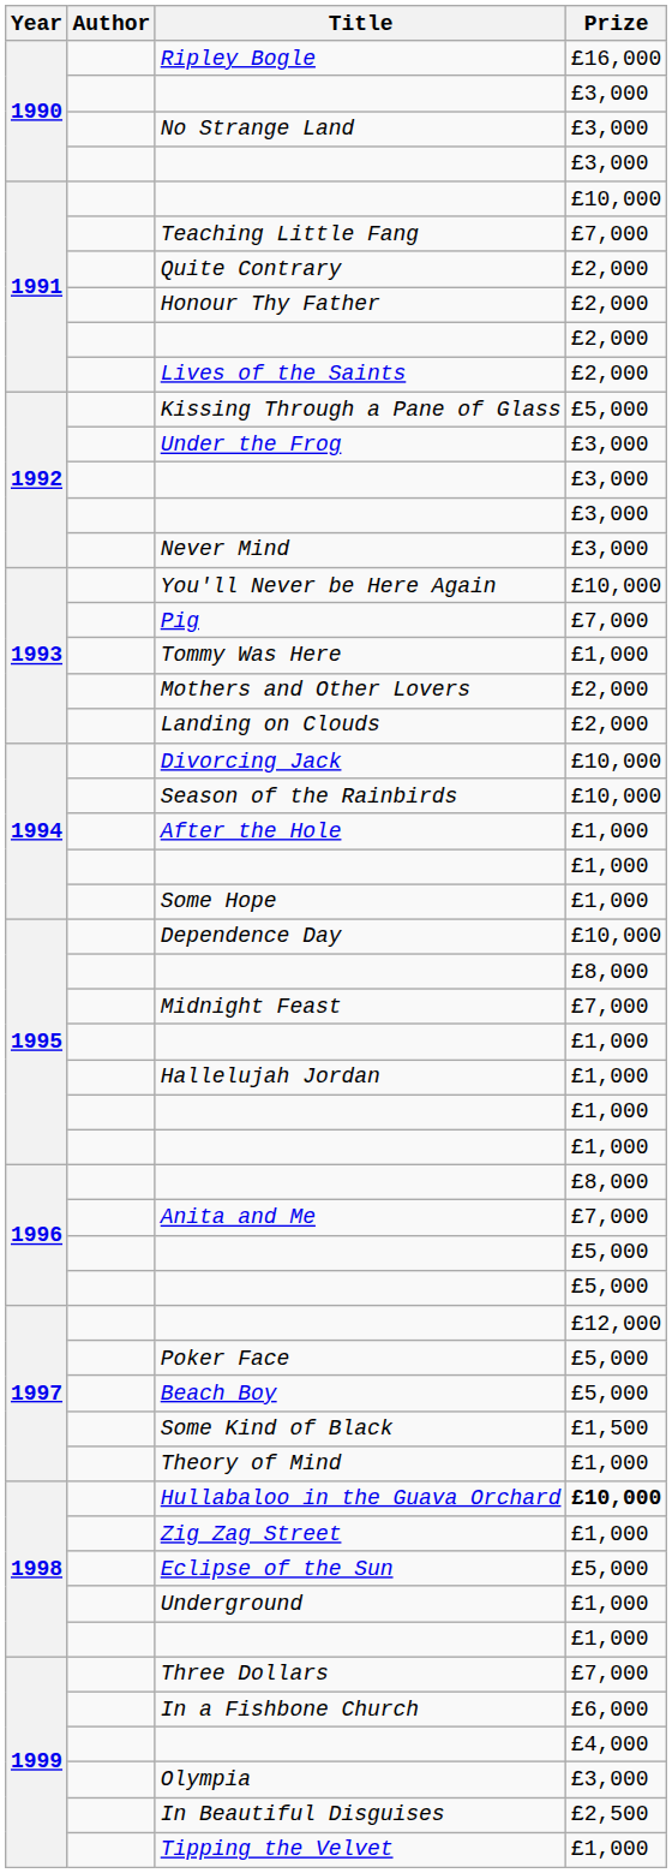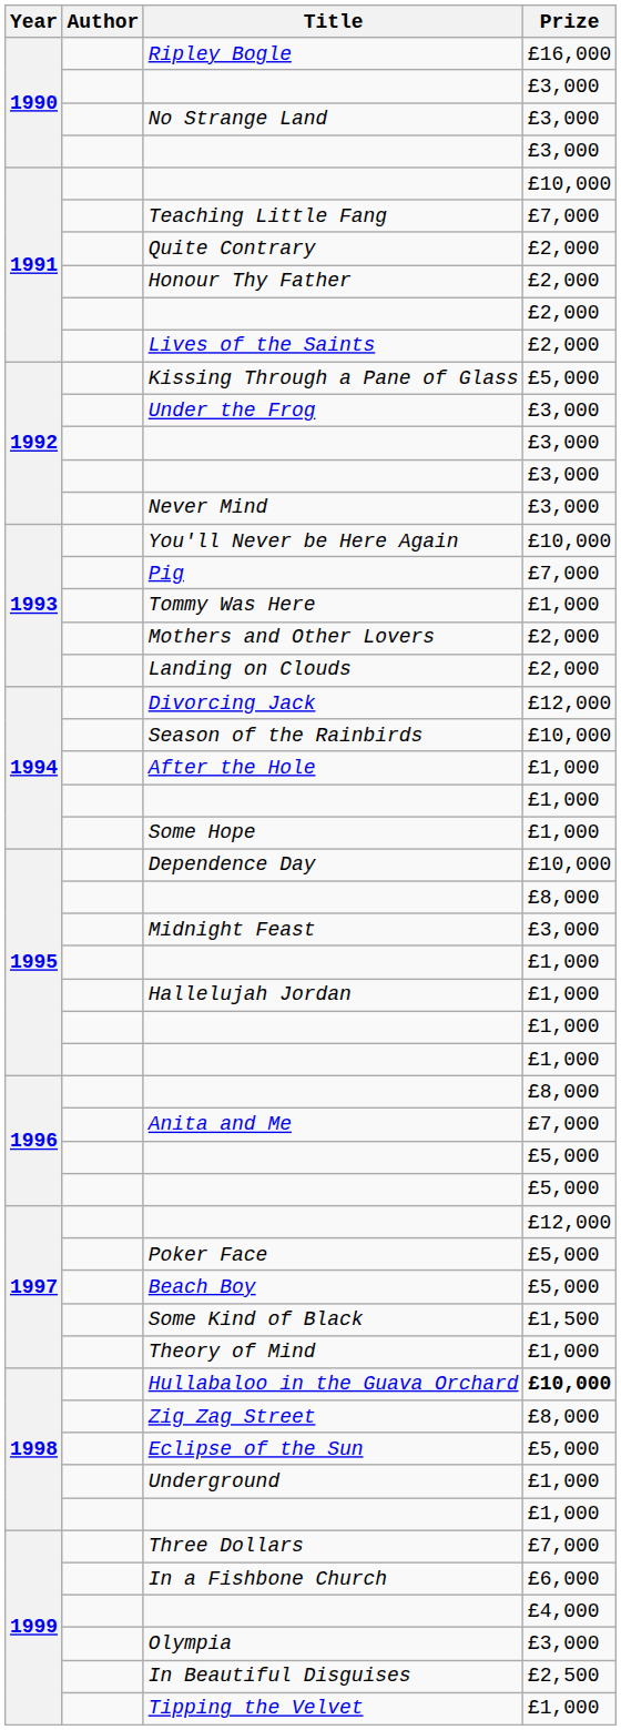 <table class="wikitable sortable mw-collapsible">
 <tr>
 <th>Year</th>
 <th>Author</th>
 <th>Title</th>
 <th>Prize</th>
 </tr>
 <tr>
 <th rowspan="4"><a href='#'>1990</a></th>
 <td></td>
 <td><em><a href='#'>Ripley Bogle</a></em></td>
 <td>£16,000</td>
 </tr>
 <tr>
 <td></td>
 <td><em></em></td>
 <td>£3,000</td>
 </tr>
 <tr>
 <td></td>
 <td><em>No Strange Land</em></td>
 <td>£3,000</td>
 </tr>
 <tr>
 <td></td>
 <td><em></em></td>
 <td>£3,000</td>
 </tr>
 <tr>
 <th rowspan="6"><a href='#'>1991</a></th>
 <td></td>
 <td><em></em></td>
 <td>£10,000</td>
 </tr>
 <tr>
 <td></td>
 <td><em>Teaching Little Fang</em></td>
 <td>£7,000</td>
 </tr>
 <tr>
 <td></td>
 <td><em>Quite Contrary</em></td>
 <td>£2,000</td>
 </tr>
 <tr>
 <td></td>
 <td><em>Honour Thy Father</em></td>
 <td>£2,000</td>
 </tr>
 <tr>
 <td></td>
 <td><em></em></td>
 <td>£2,000</td>
 </tr>
 <tr>
 <td></td>
 <td><em><a href='#'>Lives of the Saints</a></em></td>
 <td>£2,000</td>
 </tr>
 <tr>
 <th rowspan="5"><a href='#'>1992</a></th>
 <td></td>
 <td><em>Kissing Through a Pane of Glass</em></td>
 <td>£5,000</td>
 </tr>
 <tr>
 <td></td>
 <td><em><a href='#'>Under the Frog</a></em></td>
 <td>£3,000</td>
 </tr>
 <tr>
 <td></td>
 <td><em></em></td>
 <td>£3,000</td>
 </tr>
 <tr>
 <td></td>
 <td><em></em></td>
 <td>£3,000</td>
 </tr>
 <tr>
 <td></td>
 <td><em>Never Mind</em></td>
 <td>£3,000</td>
 </tr>
 <tr>
 <th rowspan="5"><a href='#'>1993</a></th>
 <td></td>
 <td><em>You'll Never be Here Again</em></td>
 <td>£10,000</td>
 </tr>
 <tr>
 <td></td>
 <td><em><a href='#'>Pig</a></em></td>
 <td>£7,000</td>
 </tr>
 <tr>
 <td></td>
 <td><em>Tommy Was Here</em></td>
 <td>£1,000</td>
 </tr>
 <tr>
 <td></td>
 <td><em>Mothers and Other Lovers</em></td>
 <td>£2,000</td>
 </tr>
 <tr>
 <td></td>
 <td><em>Landing on Clouds</em></td>
 <td>£2,000</td>
 </tr>
 <tr>
 <th rowspan="5"><a href='#'>1994</a></th>
 <td></td>
 <td><em><a href='#'>Divorcing Jack</a></em></td>
-<td>£10,000</td>
+<td>£12,000</td>
 </tr>
 <tr>
 <td></td>
 <td><em>Season of the Rainbirds</em></td>
 <td>£10,000</td>
 </tr>
 <tr>
 <td></td>
 <td><em><a href='#'>After the Hole</a></em></td>
 <td>£1,000</td>
 </tr>
 <tr>
 <td></td>
 <td><em></em></td>
 <td>£1,000</td>
 </tr>
 <tr>
 <td></td>
 <td><em>Some Hope</em></td>
 <td>£1,000</td>
 </tr>
 <tr>
 <th rowspan="7"><a href='#'>1995</a></th>
 <td></td>
 <td><em>Dependence Day</em></td>
 <td>£10,000</td>
 </tr>
 <tr>
 <td></td>
 <td><em></em></td>
 <td>£8,000</td>
 </tr>
 <tr>
 <td></td>
 <td><em>Midnight Feast</em></td>
-<td>£7,000</td>
+<td>£3,000</td>
 </tr>
 <tr>
 <td></td>
 <td><em></em></td>
 <td>£1,000</td>
 </tr>
 <tr>
 <td></td>
 <td><em>Hallelujah Jordan</em></td>
 <td>£1,000</td>
 </tr>
 <tr>
 <td></td>
 <td><em></em></td>
 <td>£1,000</td>
 </tr>
 <tr>
 <td></td>
 <td><em></em></td>
 <td>£1,000</td>
 </tr>
 <tr>
 <th rowspan="4"><a href='#'>1996</a></th>
 <td></td>
 <td><em></em></td>
 <td>£8,000</td>
 </tr>
 <tr>
 <td></td>
 <td><em><a href='#'>Anita and Me</a></em></td>
 <td>£7,000</td>
 </tr>
 <tr>
 <td></td>
 <td><em></em></td>
 <td>£5,000</td>
 </tr>
 <tr>
 <td></td>
 <td><em></em></td>
 <td>£5,000</td>
 </tr>
 <tr>
 <th rowspan="5"><a href='#'>1997</a></th>
 <td></td>
 <td><em></em></td>
 <td>£12,000</td>
 </tr>
 <tr>
 <td></td>
 <td><em>Poker Face</em></td>
 <td>£5,000</td>
 </tr>
 <tr>
 <td></td>
 <td><em><a href='#'>Beach Boy</a></em></td>
 <td>£5,000</td>
 </tr>
 <tr>
 <td></td>
 <td><em>Some Kind of Black</em></td>
 <td>£1,500</td>
 </tr>
 <tr>
 <td></td>
 <td><em>Theory of Mind</em></td>
 <td>£1,000</td>
 </tr>
 <tr>
 <th rowspan="5"><a href='#'>1998</a></th>
 <td></td>
 <td><em><a href='#'>Hullabaloo in the Guava Orchard</a></em></td>
 <td><strong>£10,000</strong></td>
 </tr>
 <tr>
 <td></td>
 <td><em><a href='#'>Zig Zag Street</a></em></td>
-<td>£1,000</td>
+<td>£8,000</td>
 </tr>
 <tr>
 <td></td>
 <td><em><a href='#'>Eclipse of the Sun</a></em></td>
 <td>£5,000</td>
 </tr>
 <tr>
 <td></td>
 <td><em>Underground</em></td>
 <td>£1,000</td>
 </tr>
 <tr>
 <td></td>
 <td><em></em></td>
 <td>£1,000</td>
 </tr>
 <tr>
 <th rowspan="6"><a href='#'>1999</a></th>
 <td></td>
 <td><em>Three Dollars</em></td>
 <td>£7,000</td>
 </tr>
 <tr>
 <td></td>
 <td><em>In a Fishbone Church</em></td>
 <td>£6,000</td>
 </tr>
 <tr>
 <td></td>
 <td><em></em></td>
 <td>£4,000</td>
 </tr>
 <tr>
 <td></td>
 <td><em>Olympia</em></td>
 <td>£3,000</td>
 </tr>
 <tr>
 <td></td>
 <td><em>In Beautiful Disguises</em></td>
 <td>£2,500</td>
 </tr>
 <tr>
 <td></td>
 <td><em><a href='#'>Tipping the Velvet</a></em></td>
 <td>£1,000</td>
 </tr>
 </table>
